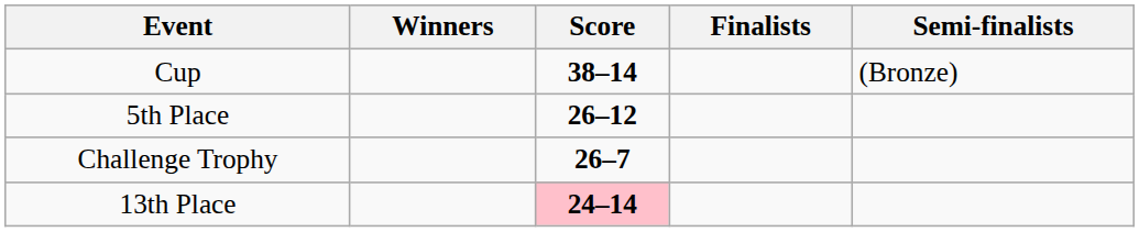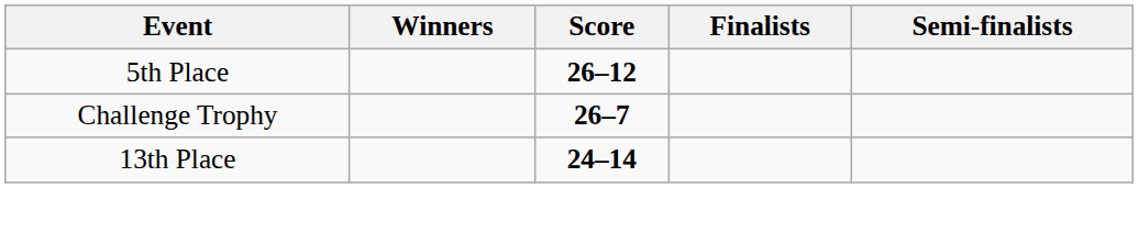 <table class="wikitable" width=650 style="text-align: center">
 <tr>
 <th>Event</th>
 <th>Winners</th>
 <th>Score</th>
 <th>Finalists</th>
 <th>Semi-finalists</th>
-</tr>
-<tr>
-<td>Cup</td>
-<td align=left><strong></strong></td>
-<td><strong>38–14</strong></td>
-<td align=left></td>
-<td align=left> (Bronze)<br></td>
 </tr>
 <tr>
 <td>5th Place</td>
 <td align=left><strong></strong></td>
 <td><strong>26–12</strong></td>
 <td align=left></td>
 <td align=left><br></td>
 </tr>
 <tr>
 <td>Challenge Trophy</td>
 <td align=left><strong></strong></td>
 <td><strong>26–7</strong></td>
 <td align=left></td>
 <td align=left><br></td>
 </tr>
 <tr>
 <td>13th Place</td>
 <td align=left><strong></strong></td>
-<td style="background: pink;"><strong>24–14</strong></td>
+<td><strong>24–14</strong></td>
 <td align=left></td>
 <td align=left><br></td>
 </tr>
 </table>
